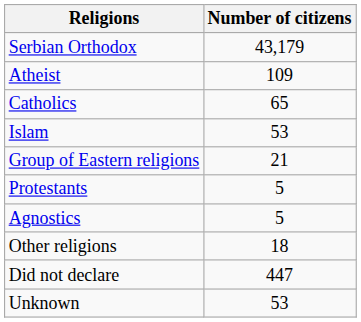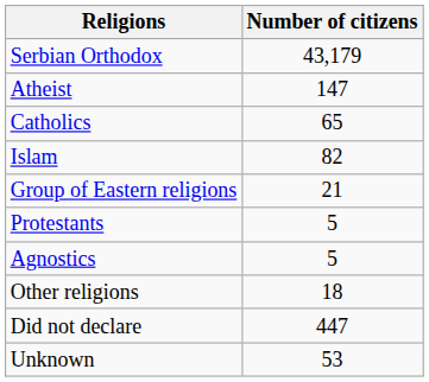 <table class="wikitable">
 <tr>
 <th>Religions</th>
 <th>Number of citizens</th>
 </tr>
 <tr>
 <td><a href='#'>Serbian Orthodox</a></td>
 <td align="center">43,179</td>
 </tr>
 <tr>
 <td><a href='#'>Atheist</a></td>
-<td align="center">109</td>
+<td align="center">147</td>
 </tr>
 <tr>
 <td><a href='#'>Catholics</a></td>
 <td align="center">65</td>
 </tr>
 <tr>
 <td><a href='#'>Islam</a></td>
-<td align="center">53</td>
+<td align="center">82</td>
 </tr>
 <tr>
 <td><a href='#'>Group of Eastern religions</a></td>
 <td align="center">21</td>
 </tr>
 <tr>
 <td><a href='#'>Protestants</a></td>
 <td align="center">5</td>
 </tr>
 <tr>
 <td><a href='#'>Agnostics</a></td>
 <td align="center">5</td>
 </tr>
 <tr>
 <td>Other religions</td>
 <td align="center">18</td>
 </tr>
 <tr>
 <td>Did not declare</td>
 <td align="center">447</td>
 </tr>
 <tr>
 <td>Unknown</td>
 <td align="center">53</td>
 </tr>
 </table>
